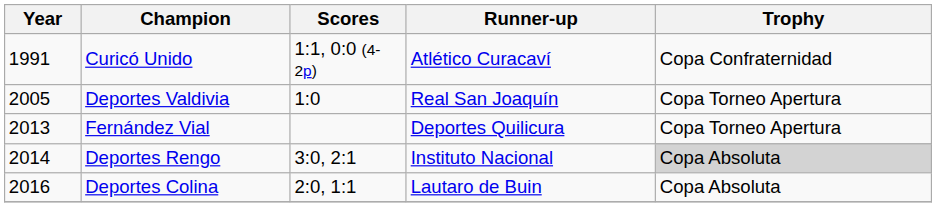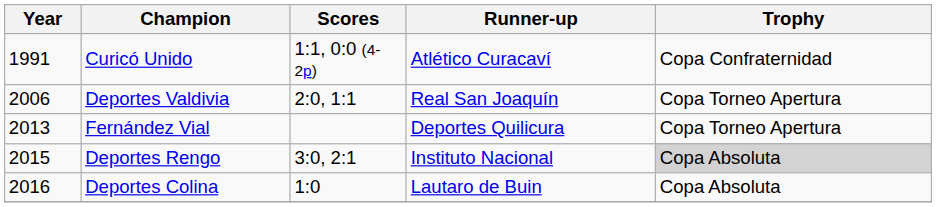 <table class="wikitable sortable" style="text-align:left" width="800">
 <tr>
 <th width=50px>Year</th>
 <th width=150px>Champion</th>
 <th width=80px>Scores</th>
 <th width=180px>Runner-up</th>
 <th width=200px>Trophy</th>
 </tr>
 <tr>
 <td>1991</td>
 <td><a href='#'>Curicó Unido</a></td>
 <td>1:1, 0:0 <small>(4-2<a href='#'>p</a>)</small></td>
 <td><a href='#'>Atlético Curacaví</a></td>
 <td>Copa  Confraternidad</td>
 </tr>
 <tr ---->
-<td>2005</td>
+<td>2006</td>
 <td><a href='#'>Deportes Valdivia</a></td>
-<td>1:0</td>
+<td>2:0, 1:1</td>
 <td><a href='#'>Real San Joaquín</a></td>
 <td>Copa Torneo Apertura</td>
 </tr>
 <tr ---->
 <td>2013</td>
 <td><a href='#'>Fernández Vial</a></td>
 <td></td>
 <td><a href='#'>Deportes Quilicura</a></td>
 <td>Copa Torneo Apertura</td>
 </tr>
 <tr ---->
-<td>2014</td>
+<td>2015</td>
 <td><a href='#'>Deportes Rengo</a></td>
 <td>3:0, 2:1</td>
 <td><a href='#'>Instituto Nacional</a></td>
 <td style="background: lightgrey;">Copa Absoluta</td>
 </tr>
 <tr ---->
 <td>2016</td>
 <td><a href='#'>Deportes Colina</a></td>
-<td>2:0, 1:1</td>
+<td>1:0</td>
 <td><a href='#'>Lautaro de Buin</a></td>
 <td>Copa Absoluta</td>
 </tr>
 <tr ---->
 </tr>
 </table>
